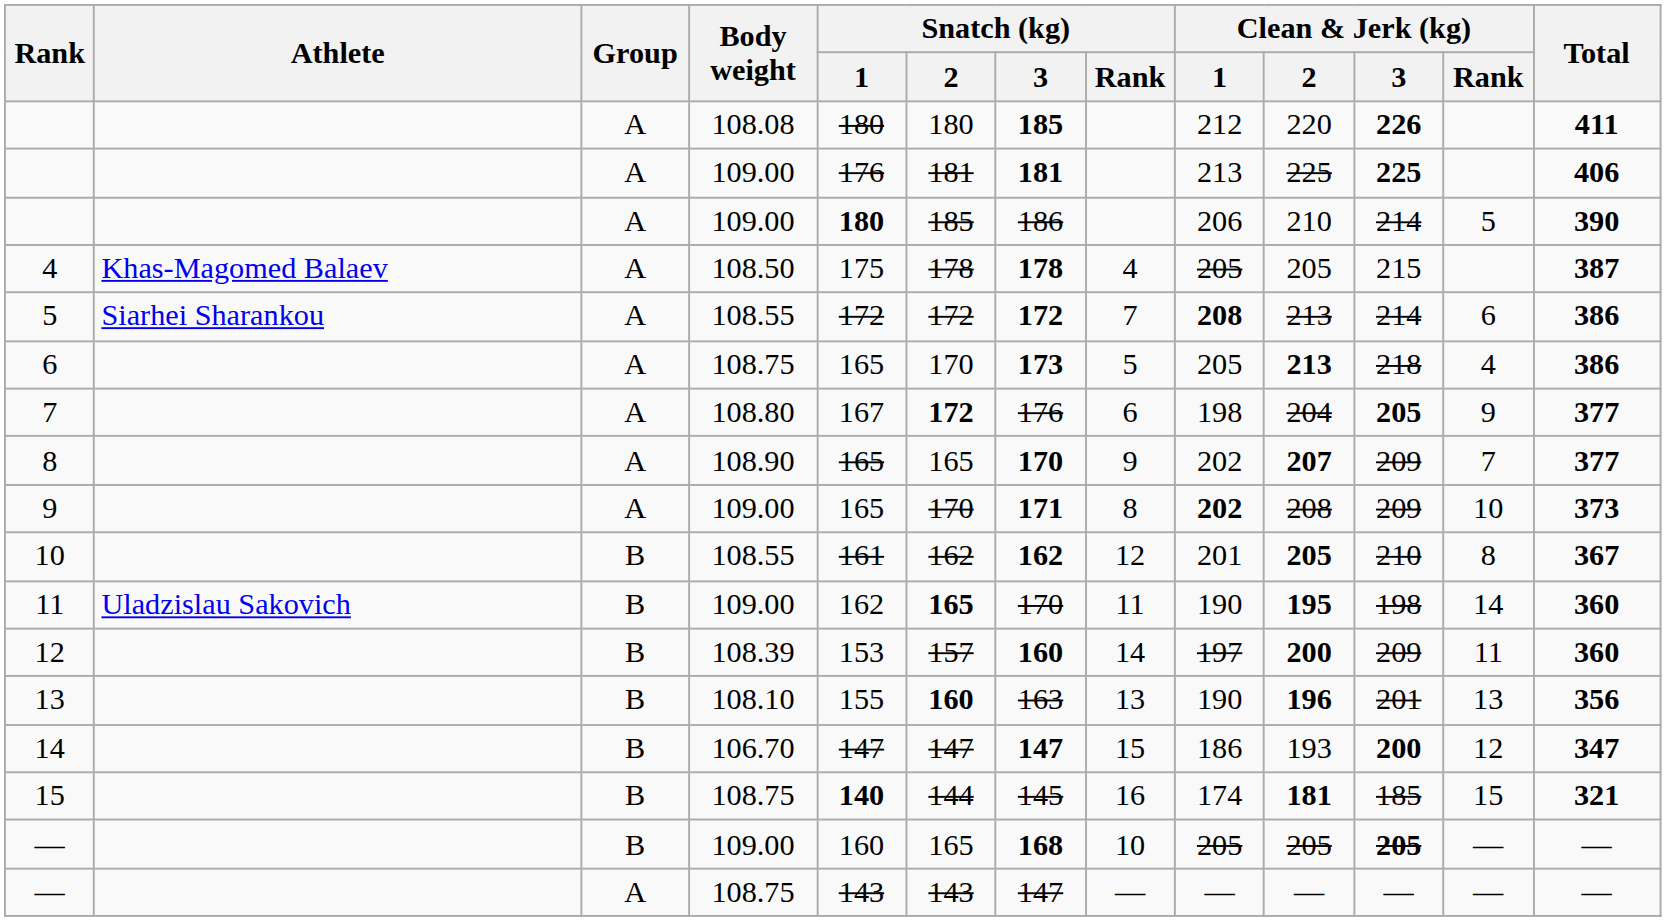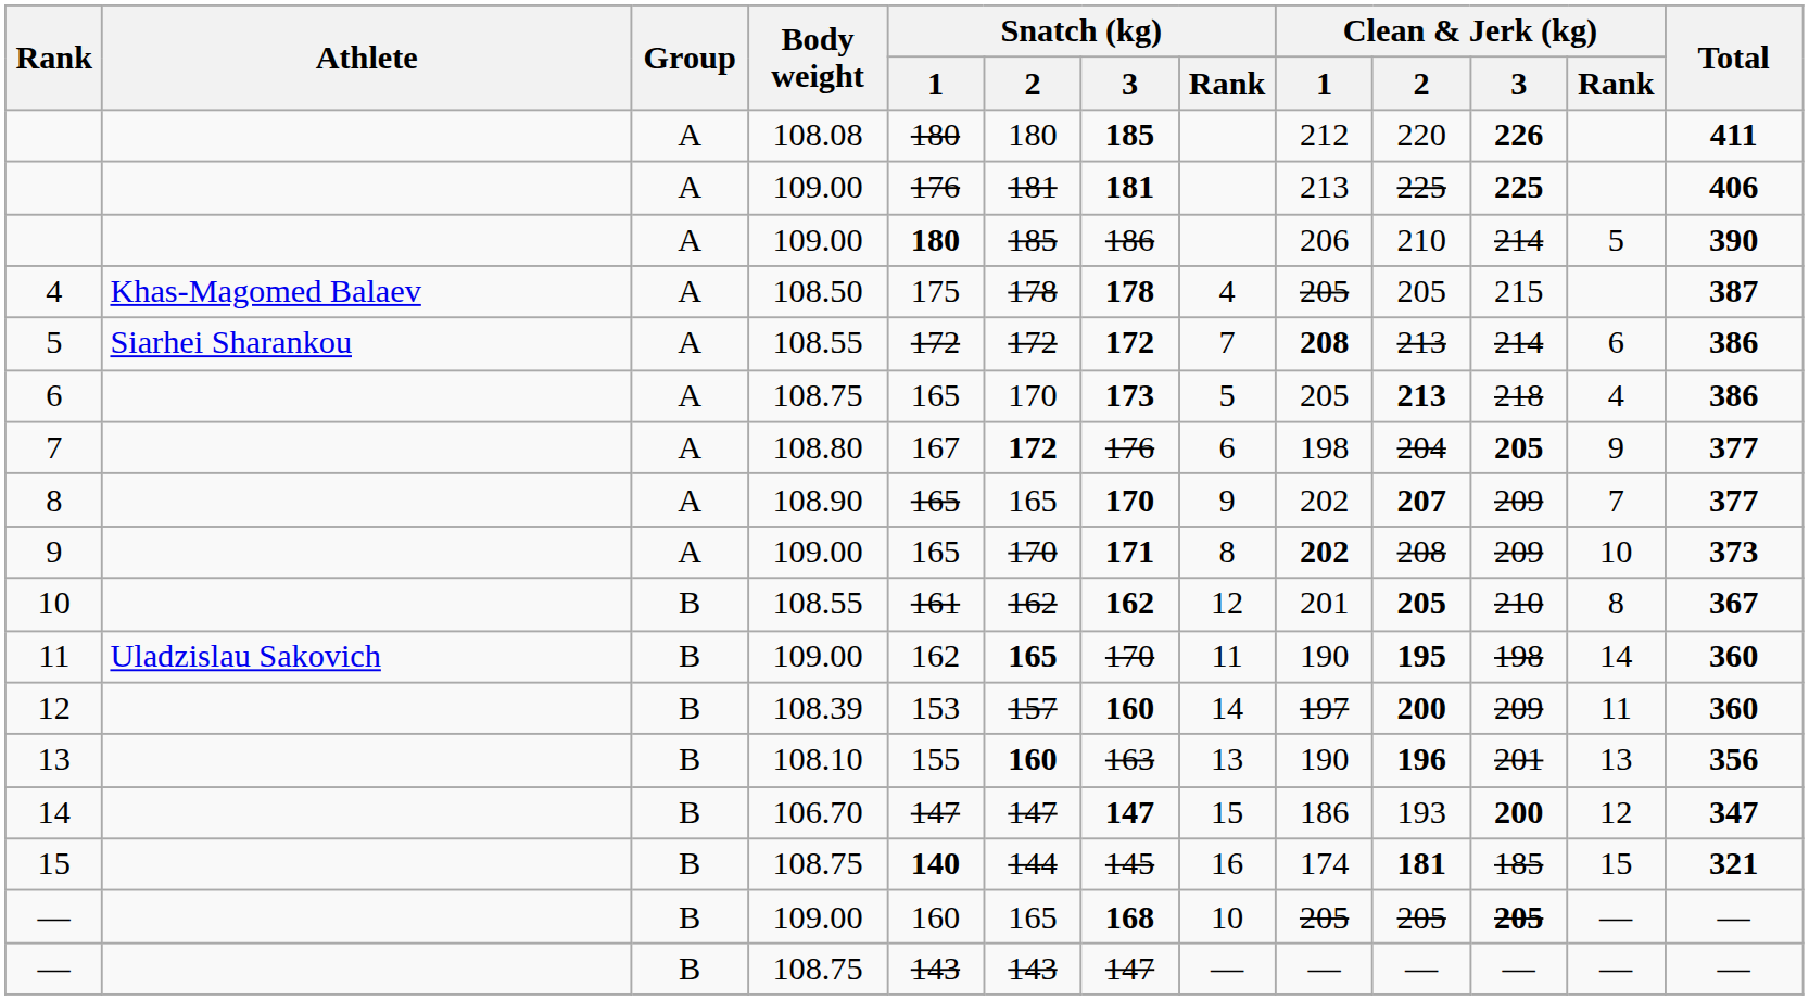 <table class = "wikitable" style="text-align:center;">
 <tr>
 <th rowspan=2 width=40>Rank</th>
 <th rowspan=2 width=250>Athlete</th>
 <th rowspan=2 width=50>Group</th>
 <th rowspan=2 width=60>Body weight</th>
 <th colspan=4>Snatch (kg)</th>
 <th colspan=4>Clean & Jerk (kg)</th>
 <th rowspan=2 width=60>Total</th>
 </tr>
 <tr>
 <th width=40>1</th>
 <th width=40>2</th>
 <th width=40>3</th>
 <th width=40>Rank</th>
 <th width=40>1</th>
 <th width=40>2</th>
 <th width=40>3</th>
 <th width=40>Rank</th>
 </tr>
 <tr>
 <td></td>
 <td align=left></td>
 <td>A</td>
 <td>108.08</td>
 <td><s>180</s></td>
 <td>180</td>
 <td><strong>185</strong></td>
 <td></td>
 <td>212</td>
 <td>220</td>
 <td><strong>226</strong></td>
 <td></td>
 <td><strong>411</strong></td>
 </tr>
 <tr>
 <td></td>
 <td align=left></td>
 <td>A</td>
 <td>109.00</td>
 <td><s>176</s></td>
 <td><s>181</s></td>
 <td><strong>181</strong></td>
 <td></td>
 <td>213</td>
 <td><s>225</s></td>
 <td><strong>225</strong></td>
 <td></td>
 <td><strong>406</strong></td>
 </tr>
 <tr>
 <td></td>
 <td align=left></td>
 <td>A</td>
 <td>109.00</td>
 <td><strong>180</strong></td>
 <td><s>185</s></td>
 <td><s>186</s></td>
 <td></td>
 <td>206</td>
 <td>210</td>
 <td><s>214</s></td>
 <td>5</td>
 <td><strong>390</strong></td>
 </tr>
 <tr>
 <td>4</td>
 <td align=left> <a href='#'>Khas-Magomed Balaev</a> </td>
 <td>A</td>
 <td>108.50</td>
 <td>175</td>
 <td><s>178</s></td>
 <td><strong>178</strong></td>
 <td>4</td>
 <td><s>205</s></td>
 <td>205</td>
 <td>215</td>
 <td></td>
 <td><strong>387</strong></td>
 </tr>
 <tr>
 <td>5</td>
 <td align=left> <a href='#'>Siarhei Sharankou</a> </td>
 <td>A</td>
 <td>108.55</td>
 <td><s>172</s></td>
 <td><s>172</s></td>
 <td><strong>172</strong></td>
 <td>7</td>
 <td><strong>208</strong></td>
 <td><s>213</s></td>
 <td><s>214</s></td>
 <td>6</td>
 <td><strong>386</strong></td>
 </tr>
 <tr>
 <td>6</td>
 <td align=left></td>
 <td>A</td>
 <td>108.75</td>
 <td>165</td>
 <td>170</td>
 <td><strong>173</strong></td>
 <td>5</td>
 <td>205</td>
 <td><strong>213</strong></td>
 <td><s>218</s></td>
 <td>4</td>
 <td><strong>386</strong></td>
 </tr>
 <tr>
 <td>7</td>
 <td align=left></td>
 <td>A</td>
 <td>108.80</td>
 <td>167</td>
 <td><strong>172</strong></td>
 <td><s>176</s></td>
 <td>6</td>
 <td>198</td>
 <td><s>204</s></td>
 <td><strong>205</strong></td>
 <td>9</td>
 <td><strong>377</strong></td>
 </tr>
 <tr>
 <td>8</td>
 <td align=left></td>
 <td>A</td>
 <td>108.90</td>
 <td><s>165</s></td>
 <td>165</td>
 <td><strong>170</strong></td>
 <td>9</td>
 <td>202</td>
 <td><strong>207</strong></td>
 <td><s>209</s></td>
 <td>7</td>
 <td><strong>377</strong></td>
 </tr>
 <tr>
 <td>9</td>
 <td align=left></td>
 <td>A</td>
 <td>109.00</td>
 <td>165</td>
 <td><s>170</s></td>
 <td><strong>171</strong></td>
 <td>8</td>
 <td><strong>202</strong></td>
 <td><s>208</s></td>
 <td><s>209</s></td>
 <td>10</td>
 <td><strong>373</strong></td>
 </tr>
 <tr>
 <td>10</td>
 <td align=left></td>
 <td>B</td>
 <td>108.55</td>
 <td><s>161</s></td>
 <td><s>162</s></td>
 <td><strong>162</strong></td>
 <td>12</td>
 <td>201</td>
 <td><strong>205</strong></td>
 <td><s>210</s></td>
 <td>8</td>
 <td><strong>367</strong></td>
 </tr>
 <tr>
 <td>11</td>
 <td align=left> <a href='#'>Uladzislau Sakovich</a> </td>
 <td>B</td>
 <td>109.00</td>
 <td>162</td>
 <td><strong>165</strong></td>
 <td><s>170</s></td>
 <td>11</td>
 <td>190</td>
 <td><strong>195</strong></td>
 <td><s>198</s></td>
 <td>14</td>
 <td><strong>360</strong></td>
 </tr>
 <tr>
 <td>12</td>
 <td align=left></td>
 <td>B</td>
 <td>108.39</td>
 <td>153</td>
 <td><s>157</s></td>
 <td><strong>160</strong></td>
 <td>14</td>
 <td><s>197</s></td>
 <td><strong>200</strong></td>
 <td><s>209</s></td>
 <td>11</td>
 <td><strong>360</strong></td>
 </tr>
 <tr>
 <td>13</td>
 <td align=left></td>
 <td>B</td>
 <td>108.10</td>
 <td>155</td>
 <td><strong>160</strong></td>
 <td><s>163</s></td>
 <td>13</td>
 <td>190</td>
 <td><strong>196</strong></td>
 <td><s>201</s></td>
 <td>13</td>
 <td><strong>356</strong></td>
 </tr>
 <tr>
 <td>14</td>
 <td align=left></td>
 <td>B</td>
 <td>106.70</td>
 <td><s>147</s></td>
 <td><s>147</s></td>
 <td><strong>147</strong></td>
 <td>15</td>
 <td>186</td>
 <td>193</td>
 <td><strong>200</strong></td>
 <td>12</td>
 <td><strong>347</strong></td>
 </tr>
 <tr>
 <td>15</td>
 <td align=left></td>
 <td>B</td>
 <td>108.75</td>
 <td><strong>140</strong></td>
 <td><s>144</s></td>
 <td><s>145</s></td>
 <td>16</td>
 <td>174</td>
 <td><strong>181</strong></td>
 <td><s>185</s></td>
 <td>15</td>
 <td><strong>321</strong></td>
 </tr>
 <tr>
 <td>—</td>
 <td align=left></td>
 <td>B</td>
 <td>109.00</td>
 <td>160</td>
 <td>165</td>
 <td><strong>168</strong></td>
 <td>10</td>
 <td><s>205</s></td>
 <td><s>205</s></td>
 <td><strong><s>205</s></strong></td>
 <td>—</td>
 <td>—</td>
 </tr>
 <tr>
 <td>—</td>
 <td align=left></td>
-<td>A</td>
+<td>B</td>
 <td>108.75</td>
 <td><s>143</s></td>
 <td><s>143</s></td>
 <td><s>147</s></td>
 <td>—</td>
 <td>—</td>
 <td>—</td>
 <td>—</td>
 <td>—</td>
 <td>—</td>
 </tr>
 </table>
